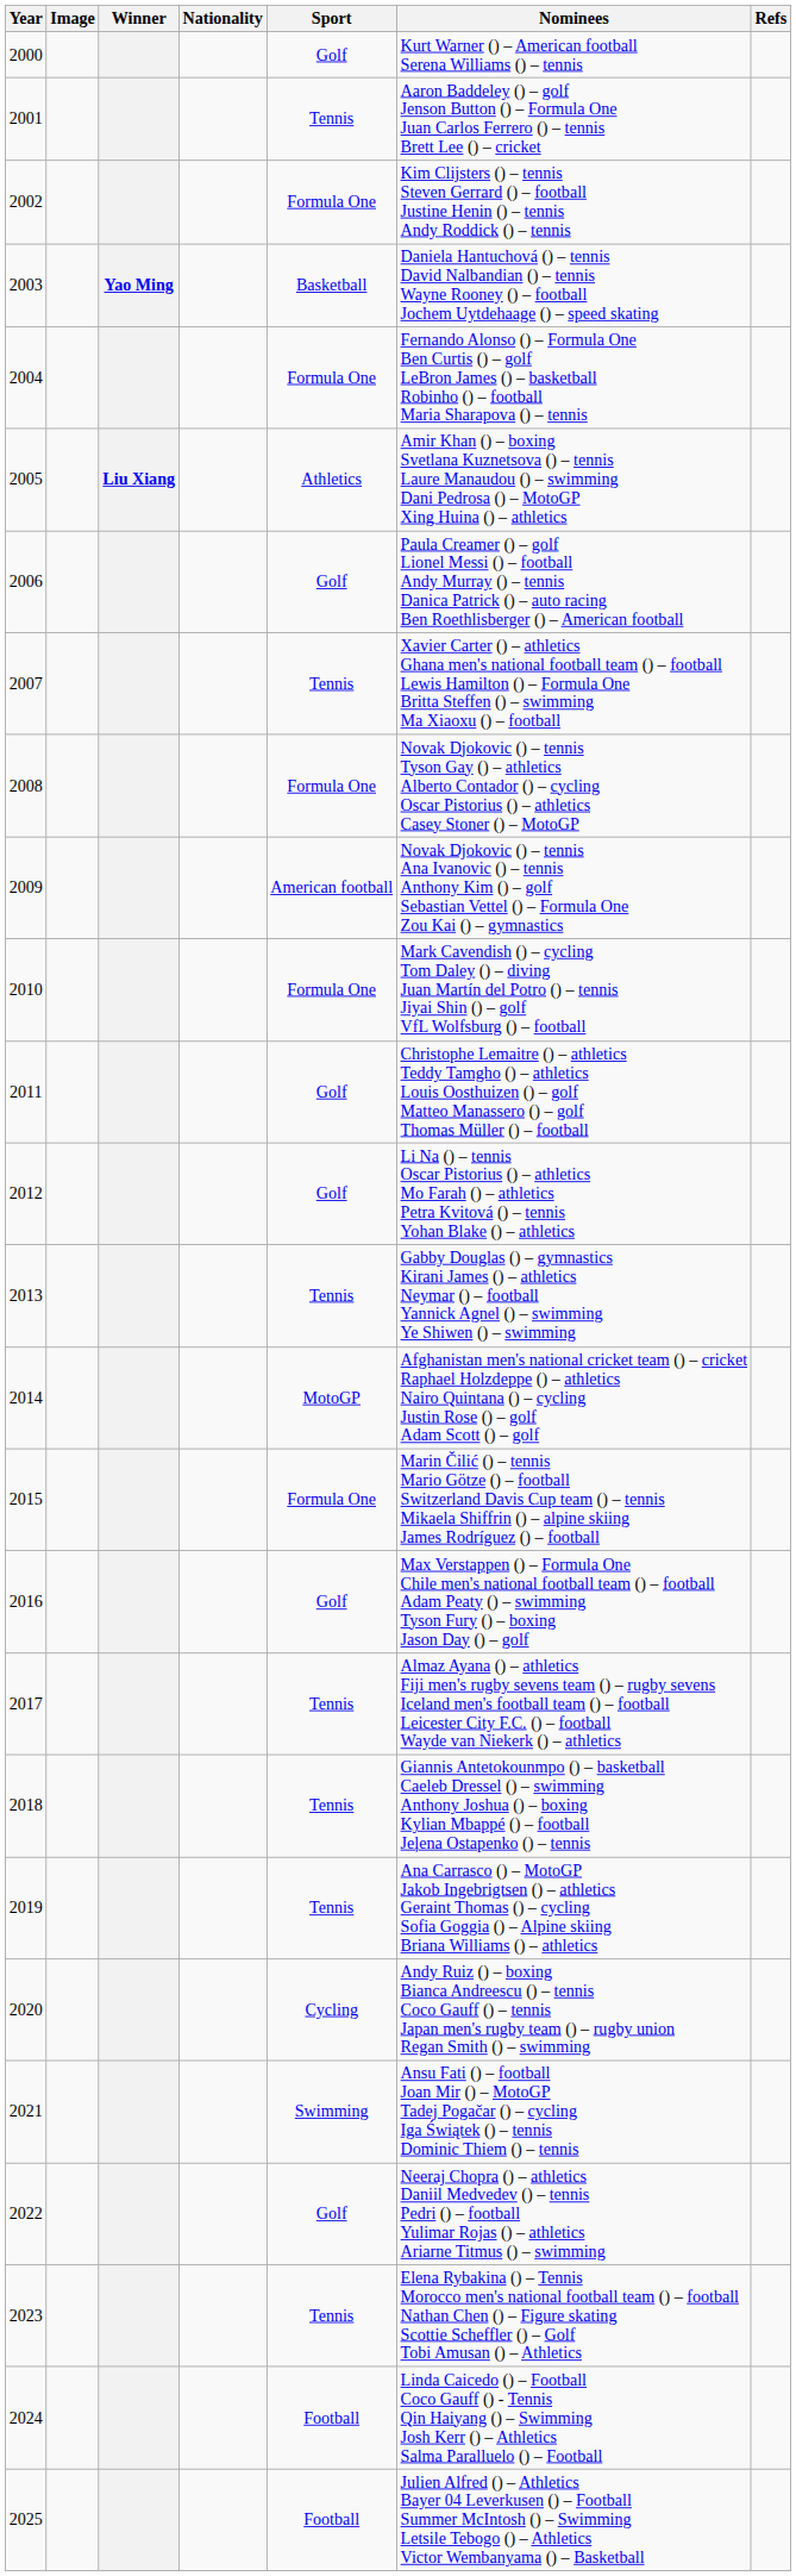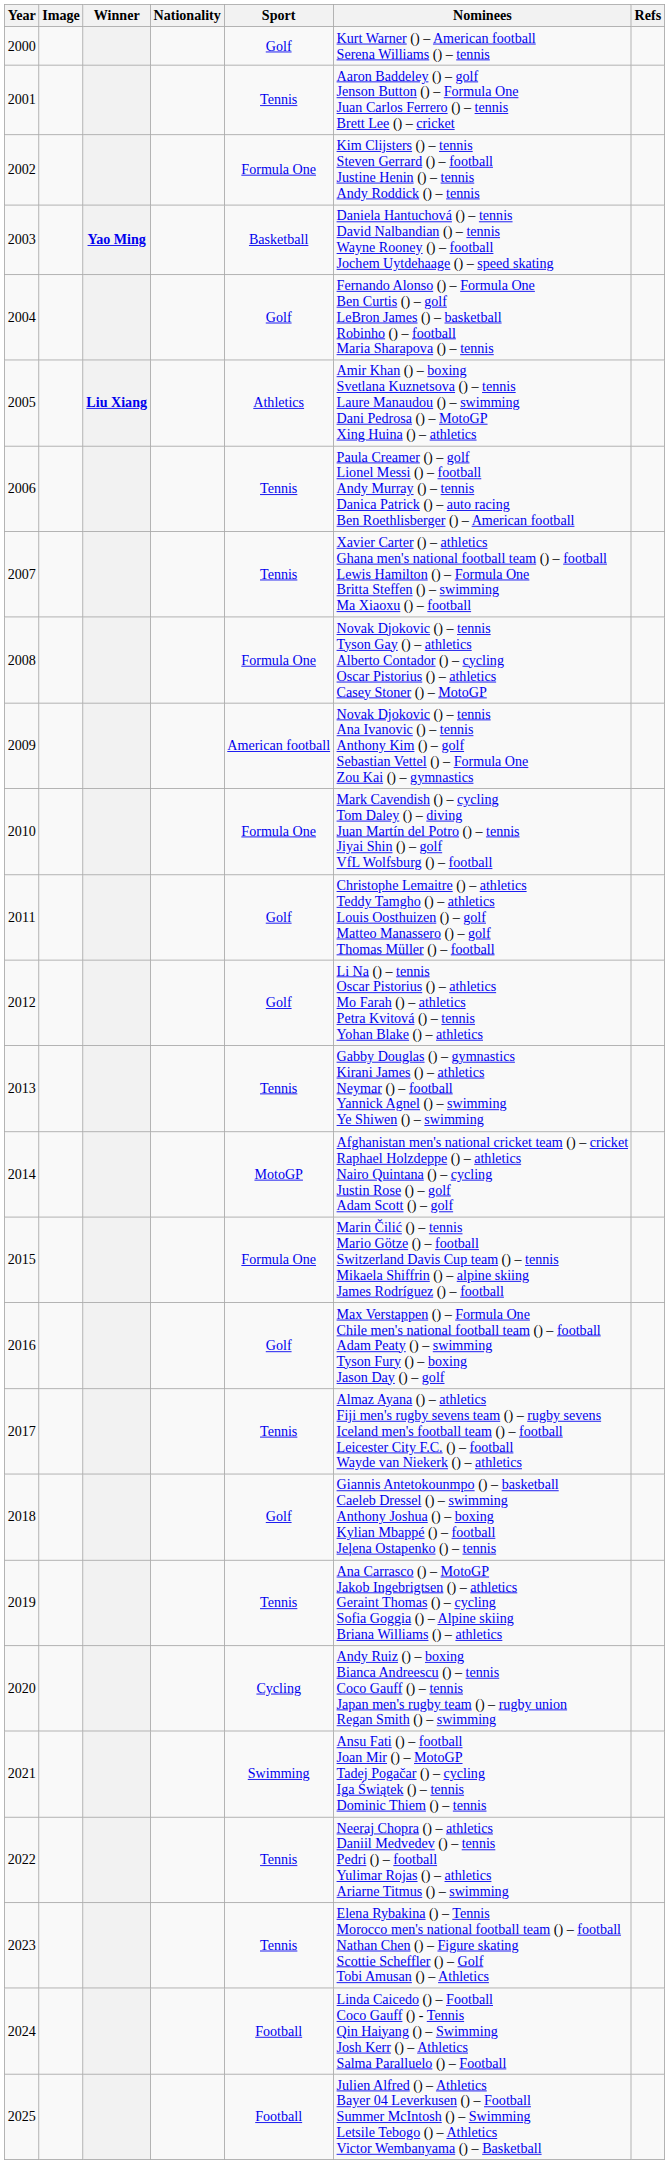 <table class="sortable wikitable plainrowheaders" style="text-align:center">
 <tr>
 <th scope=col>Year</th>
 <th scope=col class=unsortable>Image</th>
 <th scope=col>Winner</th>
 <th scope=col>Nationality</th>
 <th scope=col>Sport</th>
 <th scope=col class=unsortable>Nominees</th>
 <th scope=col class=unsortable>Refs</th>
 </tr>
 <tr>
 <td>2000</td>
 <td></td>
 <th scope=row></th>
 <td></td>
 <td><a href='#'>Golf</a></td>
 <td align=left><a href='#'>Kurt Warner</a> () – <a href='#'>American football</a> <br> <a href='#'>Serena Williams</a> () – <a href='#'>tennis</a></td>
 <td></td>
 </tr>
 <tr>
 <td>2001</td>
 <td></td>
 <th scope=row></th>
 <td></td>
 <td><a href='#'>Tennis</a></td>
 <td align=left><a href='#'>Aaron Baddeley</a> () – <a href='#'>golf</a> <br> <a href='#'>Jenson Button</a> () – <a href='#'>Formula One</a> <br> <a href='#'>Juan Carlos Ferrero</a> () – <a href='#'>tennis</a> <br> <a href='#'>Brett Lee</a> () – <a href='#'>cricket</a></td>
 <td></td>
 </tr>
 <tr>
 <td>2002</td>
 <td></td>
 <th scope=row></th>
 <td></td>
 <td><a href='#'>Formula One</a></td>
 <td align=left><a href='#'>Kim Clijsters</a> () – <a href='#'>tennis</a> <br> <a href='#'>Steven Gerrard</a> () – <a href='#'>football</a> <br> <a href='#'>Justine Henin</a> () – <a href='#'>tennis</a> <br> <a href='#'>Andy Roddick</a> () – <a href='#'>tennis</a></td>
 <td></td>
 </tr>
 <tr>
 <td>2003</td>
 <td></td>
 <th scope=row><a href='#'>Yao Ming</a></th>
 <td></td>
 <td><a href='#'>Basketball</a></td>
 <td align=left><a href='#'>Daniela Hantuchová</a> () – <a href='#'>tennis</a> <br> <a href='#'>David Nalbandian</a> () – <a href='#'>tennis</a> <br> <a href='#'>Wayne Rooney</a> () – <a href='#'>football</a> <br> <a href='#'>Jochem Uytdehaage</a> () – <a href='#'>speed skating</a></td>
 <td></td>
 </tr>
 <tr>
 <td>2004</td>
 <td></td>
 <th scope=row></th>
 <td></td>
-<td><a href='#'>Formula One</a></td>
+<td><a href='#'>Golf</a></td>
 <td align=left><a href='#'>Fernando Alonso</a> () – <a href='#'>Formula One</a> <br> <a href='#'>Ben Curtis</a> () – <a href='#'>golf</a> <br> <a href='#'>LeBron James</a> () – <a href='#'>basketball</a> <br> <a href='#'>Robinho</a> () – <a href='#'>football</a> <br> <a href='#'>Maria Sharapova</a> () – <a href='#'>tennis</a></td>
 <td></td>
 </tr>
 <tr>
 <td>2005</td>
 <td></td>
 <th scope=row><a href='#'>Liu Xiang</a></th>
 <td></td>
 <td><a href='#'>Athletics</a></td>
 <td align=left><a href='#'>Amir Khan</a> () – <a href='#'>boxing</a> <br> <a href='#'>Svetlana Kuznetsova</a> () – <a href='#'>tennis</a> <br> <a href='#'>Laure Manaudou</a> () – <a href='#'>swimming</a> <br> <a href='#'>Dani Pedrosa</a> () – <a href='#'>MotoGP</a> <br> <a href='#'>Xing Huina</a> () – <a href='#'>athletics</a></td>
 <td></td>
 </tr>
 <tr>
 <td>2006</td>
 <td></td>
 <th scope=row></th>
 <td></td>
-<td><a href='#'>Golf</a></td>
+<td><a href='#'>Tennis</a></td>
 <td align=left><a href='#'>Paula Creamer</a> () – <a href='#'>golf</a> <br> <a href='#'>Lionel Messi</a> () – <a href='#'>football</a> <br> <a href='#'>Andy Murray</a> () – <a href='#'>tennis</a> <br> <a href='#'>Danica Patrick</a> () – <a href='#'>auto racing</a> <br> <a href='#'>Ben Roethlisberger</a> () – <a href='#'>American football</a></td>
 <td></td>
 </tr>
 <tr>
 <td>2007</td>
 <td></td>
 <th scope=row></th>
 <td></td>
 <td><a href='#'>Tennis</a></td>
 <td align=left><a href='#'>Xavier Carter</a> () – <a href='#'>athletics</a> <br> <a href='#'>Ghana men's national football team</a> () – <a href='#'>football</a> <br> <a href='#'>Lewis Hamilton</a> () – <a href='#'>Formula One</a> <br> <a href='#'>Britta Steffen</a> () – <a href='#'>swimming</a> <br> <a href='#'>Ma Xiaoxu</a> () – <a href='#'>football</a></td>
 <td></td>
 </tr>
 <tr>
 <td>2008</td>
 <td></td>
 <th scope=row></th>
 <td></td>
 <td><a href='#'>Formula One</a></td>
 <td align=left><a href='#'>Novak Djokovic</a> () – <a href='#'>tennis</a> <br> <a href='#'>Tyson Gay</a> () – <a href='#'>athletics</a> <br> <a href='#'>Alberto Contador</a> () – <a href='#'>cycling</a> <br> <a href='#'>Oscar Pistorius</a> () – <a href='#'>athletics</a> <br> <a href='#'>Casey Stoner</a> () – <a href='#'>MotoGP</a></td>
 <td></td>
 </tr>
 <tr>
 <td>2009</td>
 <td></td>
 <th scope=row></th>
 <td></td>
 <td><a href='#'>American football</a></td>
 <td align=left><a href='#'>Novak Djokovic</a> () – <a href='#'>tennis</a> <br> <a href='#'>Ana Ivanovic</a> () – <a href='#'>tennis</a> <br> <a href='#'>Anthony Kim</a> () – <a href='#'>golf</a> <br> <a href='#'>Sebastian Vettel</a> () – <a href='#'>Formula One</a> <br> <a href='#'>Zou Kai</a> () – <a href='#'>gymnastics</a></td>
 <td></td>
 </tr>
 <tr>
 <td>2010</td>
 <td></td>
 <th scope=row></th>
 <td></td>
 <td><a href='#'>Formula One</a></td>
 <td align=left><a href='#'>Mark Cavendish</a> () – <a href='#'>cycling</a> <br> <a href='#'>Tom Daley</a> () – <a href='#'>diving</a> <br> <a href='#'>Juan Martín del Potro</a> () – <a href='#'>tennis</a> <br> <a href='#'>Jiyai Shin</a> () – <a href='#'>golf</a> <br> <a href='#'>VfL Wolfsburg</a> () – <a href='#'>football</a></td>
 <td></td>
 </tr>
 <tr>
 <td>2011</td>
 <td></td>
 <th scope=row></th>
 <td></td>
 <td><a href='#'>Golf</a></td>
 <td align=left><a href='#'>Christophe Lemaitre</a> () – <a href='#'>athletics</a> <br> <a href='#'>Teddy Tamgho</a> () – <a href='#'>athletics</a> <br> <a href='#'>Louis Oosthuizen</a> () – <a href='#'>golf</a> <br> <a href='#'>Matteo Manassero</a> () – <a href='#'>golf</a> <br> <a href='#'>Thomas Müller</a> () – <a href='#'>football</a></td>
 <td></td>
 </tr>
 <tr>
 <td>2012</td>
 <td></td>
 <th scope=row></th>
 <td></td>
 <td><a href='#'>Golf</a></td>
 <td align=left><a href='#'>Li Na</a> () – <a href='#'>tennis</a> <br> <a href='#'>Oscar Pistorius</a> () – <a href='#'>athletics</a> <br> <a href='#'>Mo Farah</a> () – <a href='#'>athletics</a> <br> <a href='#'>Petra Kvitová</a> () – <a href='#'>tennis</a> <br> <a href='#'>Yohan Blake</a> () – <a href='#'>athletics</a></td>
 <td></td>
 </tr>
 <tr>
 <td>2013</td>
 <td></td>
 <th scope=row></th>
 <td></td>
 <td><a href='#'>Tennis</a></td>
 <td align=left><a href='#'>Gabby Douglas</a> () – <a href='#'>gymnastics</a> <br> <a href='#'>Kirani James</a> () – <a href='#'>athletics</a> <br> <a href='#'>Neymar</a> () – <a href='#'>football</a> <br> <a href='#'>Yannick Agnel</a> () – <a href='#'>swimming</a> <br> <a href='#'>Ye Shiwen</a> () – <a href='#'>swimming</a></td>
 <td></td>
 </tr>
 <tr>
 <td>2014</td>
 <td></td>
 <th scope=row></th>
 <td></td>
 <td><a href='#'>MotoGP</a></td>
 <td align=left><a href='#'>Afghanistan men's national cricket team</a> () – <a href='#'>cricket</a> <br> <a href='#'>Raphael Holzdeppe</a> () – <a href='#'>athletics</a> <br> <a href='#'>Nairo Quintana</a> () – <a href='#'>cycling</a> <br> <a href='#'>Justin Rose</a> () – <a href='#'>golf</a> <br> <a href='#'>Adam Scott</a> () – <a href='#'>golf</a></td>
 <td></td>
 </tr>
 <tr>
 <td>2015</td>
 <td></td>
 <th scope=row></th>
 <td></td>
 <td><a href='#'>Formula One</a></td>
 <td align=left><a href='#'>Marin Čilić</a> () – <a href='#'>tennis</a> <br> <a href='#'>Mario Götze</a> () – <a href='#'>football</a> <br> <a href='#'>Switzerland Davis Cup team</a> () – <a href='#'>tennis</a> <br> <a href='#'>Mikaela Shiffrin</a> () – <a href='#'>alpine skiing</a> <br> <a href='#'>James Rodríguez</a> () – <a href='#'>football</a></td>
 <td></td>
 </tr>
 <tr>
 <td>2016</td>
 <td></td>
 <th scope=row></th>
 <td></td>
 <td><a href='#'>Golf</a></td>
 <td align=left><a href='#'>Max Verstappen</a> () – <a href='#'>Formula One</a> <br> <a href='#'>Chile men's national football team</a> () – <a href='#'>football</a> <br> <a href='#'>Adam Peaty</a> () – <a href='#'>swimming</a> <br> <a href='#'>Tyson Fury</a> () – <a href='#'>boxing</a> <br> <a href='#'>Jason Day</a> () – <a href='#'>golf</a></td>
 <td></td>
 </tr>
 <tr>
 <td>2017</td>
 <td></td>
 <th scope=row></th>
 <td></td>
 <td><a href='#'>Tennis</a></td>
 <td align=left><a href='#'>Almaz Ayana</a> () – <a href='#'>athletics</a> <br> <a href='#'>Fiji men's rugby sevens team</a> () – <a href='#'>rugby sevens</a> <br> <a href='#'>Iceland men's football team</a> () – <a href='#'>football</a> <br> <a href='#'>Leicester City F.C.</a> () – <a href='#'>football</a> <br> <a href='#'>Wayde van Niekerk</a> () – <a href='#'>athletics</a></td>
 <td></td>
 </tr>
 <tr>
 <td>2018</td>
 <td></td>
 <th scope=row></th>
 <td></td>
-<td><a href='#'>Tennis</a></td>
+<td><a href='#'>Golf</a></td>
 <td align=left><a href='#'>Giannis Antetokounmpo</a> () – <a href='#'>basketball</a> <br> <a href='#'>Caeleb Dressel</a> () – <a href='#'>swimming</a> <br> <a href='#'>Anthony Joshua</a> () – <a href='#'>boxing</a> <br> <a href='#'>Kylian Mbappé</a> () – <a href='#'>football</a> <br> <a href='#'>Jeļena Ostapenko</a> () – <a href='#'>tennis</a></td>
 <td></td>
 </tr>
 <tr>
 <td>2019</td>
 <td></td>
 <th scope=row></th>
 <td></td>
 <td><a href='#'>Tennis</a></td>
 <td align=left><a href='#'>Ana Carrasco</a> () – <a href='#'>MotoGP</a> <br> <a href='#'>Jakob Ingebrigtsen</a> () – <a href='#'>athletics</a> <br> <a href='#'>Geraint Thomas</a> () – <a href='#'>cycling</a> <br> <a href='#'>Sofia Goggia</a> () – <a href='#'>Alpine skiing</a> <br> <a href='#'>Briana Williams</a> () – <a href='#'>athletics</a></td>
 <td></td>
 </tr>
 <tr>
 <td>2020</td>
 <td></td>
 <th scope=row></th>
 <td></td>
 <td><a href='#'>Cycling</a></td>
 <td align=left><a href='#'>Andy Ruiz</a> () – <a href='#'>boxing</a> <br> <a href='#'>Bianca Andreescu</a> () – <a href='#'>tennis</a> <br> <a href='#'>Coco Gauff</a> () – <a href='#'>tennis</a> <br> <a href='#'>Japan men's rugby team</a> () – <a href='#'>rugby union</a> <br> <a href='#'>Regan Smith</a> () – <a href='#'>swimming</a></td>
 <td></td>
 </tr>
 <tr>
 <td>2021</td>
 <td></td>
 <th scope=row></th>
 <td></td>
 <td><a href='#'>Swimming</a></td>
 <td align=left><a href='#'>Ansu Fati</a> () – <a href='#'>football</a> <br> <a href='#'>Joan Mir</a> () – <a href='#'>MotoGP</a> <br> <a href='#'>Tadej Pogačar</a> () – <a href='#'>cycling</a> <br> <a href='#'>Iga Świątek</a> () – <a href='#'>tennis</a> <br> <a href='#'>Dominic Thiem</a> () – <a href='#'>tennis</a></td>
 <td></td>
 </tr>
 <tr>
 <td>2022</td>
 <td></td>
 <th scope=row></th>
 <td></td>
-<td><a href='#'>Golf</a></td>
+<td><a href='#'>Tennis</a></td>
 <td align=left><a href='#'>Neeraj Chopra</a> () – <a href='#'>athletics</a>  <br><a href='#'>Daniil Medvedev</a> () – <a href='#'>tennis</a> <br><a href='#'>Pedri</a> () – <a href='#'>football</a><br><a href='#'>Yulimar Rojas</a> () – <a href='#'>athletics</a> <br><a href='#'>Ariarne Titmus</a> () – <a href='#'>swimming</a></td>
 <td></td>
 </tr>
 <tr>
 <td>2023</td>
 <td></td>
 <th scope=row></th>
 <td></td>
 <td><a href='#'>Tennis</a></td>
 <td align=left><a href='#'>Elena Rybakina</a> () – <a href='#'>Tennis</a>  <br> <a href='#'>Morocco men's national football team</a> () – <a href='#'>football</a> <br> <a href='#'>Nathan Chen</a> () – <a href='#'>Figure skating</a><br> <a href='#'>Scottie Scheffler</a> () – <a href='#'>Golf</a> <br><a href='#'>Tobi Amusan</a> () – <a href='#'>Athletics</a></td>
 <td></td>
 </tr>
 <tr>
 <td>2024</td>
 <td></td>
 <th scope=row></th>
 <td></td>
 <td><a href='#'>Football</a></td>
 <td align=left><a href='#'>Linda Caicedo</a> () – <a href='#'>Football</a> <br> <a href='#'>Coco Gauff</a> () - <a href='#'>Tennis</a> <br> <a href='#'>Qin Haiyang</a> () – <a href='#'>Swimming</a> <br> <a href='#'>Josh Kerr</a> () – <a href='#'>Athletics</a> <br> <a href='#'>Salma Paralluelo</a> () – <a href='#'>Football</a></td>
 <td></td>
 </tr>
 <tr>
 <td>2025</td>
 <td></td>
 <th scope=row></th>
 <td></td>
 <td><a href='#'>Football</a></td>
 <td align=left><a href='#'>Julien Alfred</a> () – <a href='#'>Athletics</a> <br> <a href='#'>Bayer 04 Leverkusen</a> () – <a href='#'>Football</a> <br> <a href='#'>Summer McIntosh</a> () – <a href='#'>Swimming</a> <br> <a href='#'>Letsile Tebogo</a> () – <a href='#'>Athletics</a> <br> <a href='#'>Victor Wembanyama</a> () – <a href='#'>Basketball</a></td>
 <td></td>
 </tr>
 </table>
